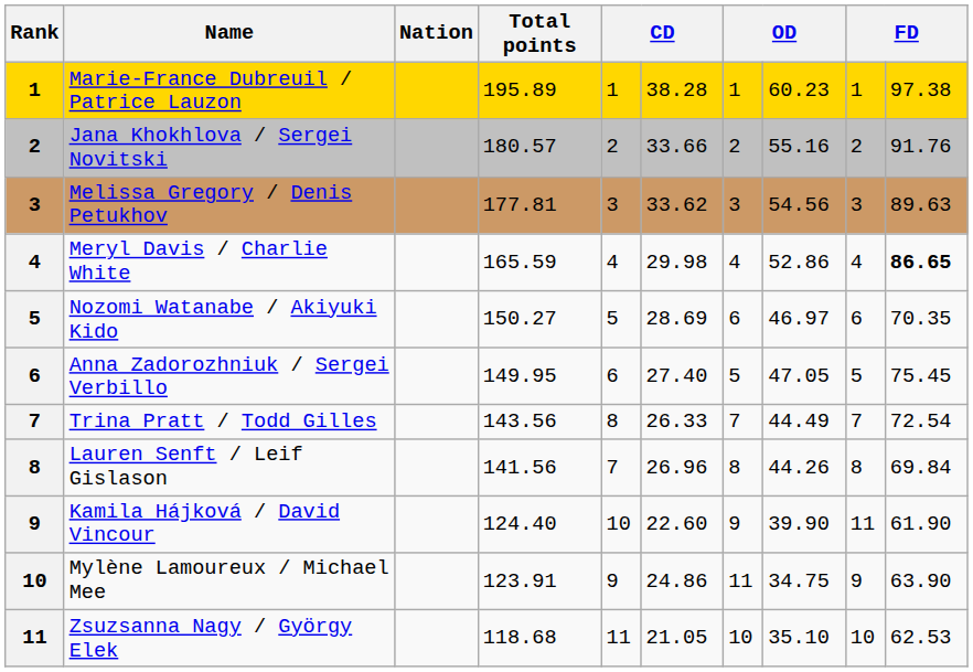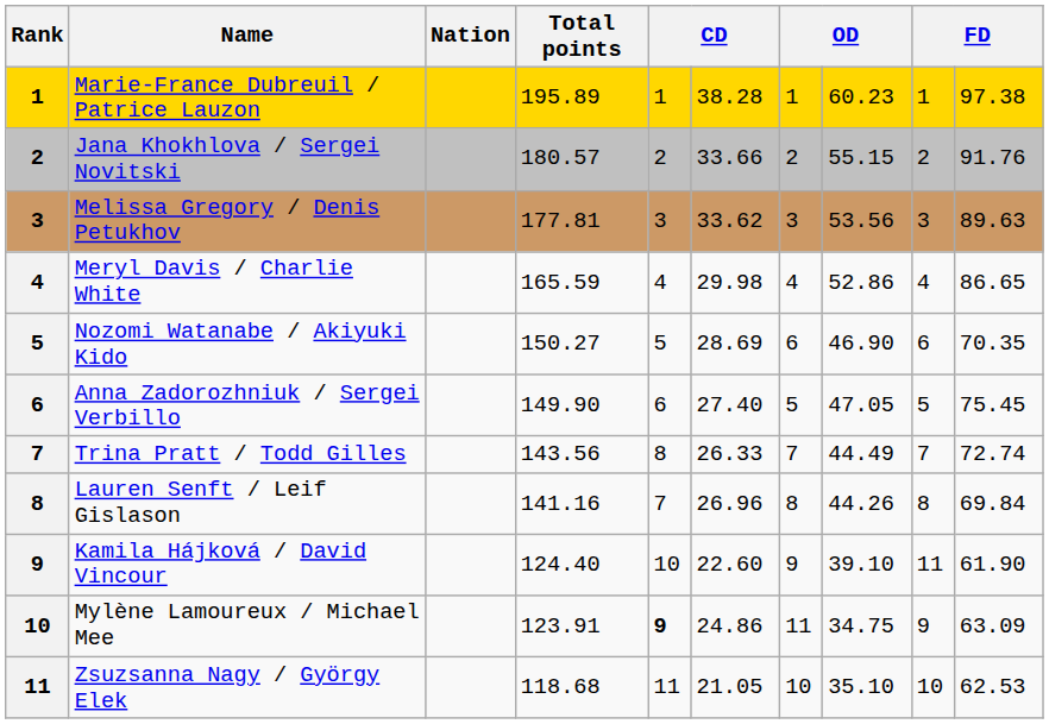 <table class="wikitable">
 <tr>
 <th>Rank</th>
 <th>Name</th>
 <th>Nation</th>
 <th>Total points</th>
 <th colspan="2" width="80px"><a href='#'>CD</a></th>
 <th colspan="2" width="80px"><a href='#'>OD</a></th>
 <th colspan="2" width="80px"><a href='#'>FD</a></th>
 </tr>
 <tr bgcolor="gold">
 <td align="center"><strong>1</strong></td>
 <td><a href='#'>Marie-France Dubreuil</a> / <a href='#'>Patrice Lauzon</a></td>
 <td></td>
 <td>195.89</td>
 <td>1</td>
 <td>38.28</td>
 <td>1</td>
 <td>60.23</td>
 <td>1</td>
 <td>97.38</td>
 </tr>
 <tr bgcolor="silver">
 <td align="center"><strong>2</strong></td>
 <td><a href='#'>Jana Khokhlova</a> / <a href='#'>Sergei Novitski</a></td>
 <td></td>
 <td>180.57</td>
 <td>2</td>
 <td>33.66</td>
 <td>2</td>
-<td>55.16</td>
+<td>55.15</td>
 <td>2</td>
 <td>91.76</td>
 </tr>
 <tr bgcolor="cc9966">
 <td align="center"><strong>3</strong></td>
 <td><a href='#'>Melissa Gregory</a> / <a href='#'>Denis Petukhov</a></td>
 <td></td>
 <td>177.81</td>
 <td>3</td>
 <td>33.62</td>
 <td>3</td>
-<td>54.56</td>
+<td>53.56</td>
 <td>3</td>
 <td>89.63</td>
 </tr>
 <tr>
 <th>4</th>
 <td><a href='#'>Meryl Davis</a> / <a href='#'>Charlie White</a></td>
 <td></td>
 <td>165.59</td>
 <td>4</td>
 <td>29.98</td>
 <td>4</td>
 <td>52.86</td>
 <td>4</td>
-<td><strong>86.65</strong></td>
+<td>86.65</td>
 </tr>
 <tr>
 <th>5</th>
 <td><a href='#'>Nozomi Watanabe</a> / <a href='#'>Akiyuki Kido</a></td>
 <td></td>
 <td>150.27</td>
 <td>5</td>
 <td>28.69</td>
 <td>6</td>
-<td>46.97</td>
+<td>46.90</td>
 <td>6</td>
 <td>70.35</td>
 </tr>
 <tr>
 <th>6</th>
 <td><a href='#'>Anna Zadorozhniuk</a> / <a href='#'>Sergei Verbillo</a></td>
 <td></td>
-<td>149.95</td>
+<td>149.90</td>
 <td>6</td>
 <td>27.40</td>
 <td>5</td>
 <td>47.05</td>
 <td>5</td>
 <td>75.45</td>
 </tr>
 <tr>
 <th>7</th>
 <td><a href='#'>Trina Pratt</a> / <a href='#'>Todd Gilles</a></td>
 <td></td>
 <td>143.56</td>
 <td>8</td>
 <td>26.33</td>
 <td>7</td>
 <td>44.49</td>
 <td>7</td>
-<td>72.54</td>
+<td>72.74</td>
 </tr>
 <tr>
 <th>8</th>
 <td><a href='#'>Lauren Senft</a> / Leif Gislason</td>
 <td></td>
-<td>141.56</td>
+<td>141.16</td>
 <td>7</td>
 <td>26.96</td>
 <td>8</td>
 <td>44.26</td>
 <td>8</td>
 <td>69.84</td>
 </tr>
 <tr>
 <th>9</th>
 <td><a href='#'>Kamila Hájková</a> / <a href='#'>David Vincour</a></td>
 <td></td>
 <td>124.40</td>
 <td>10</td>
 <td>22.60</td>
 <td>9</td>
-<td>39.90</td>
+<td>39.10</td>
 <td>11</td>
 <td>61.90</td>
 </tr>
 <tr>
 <th>10</th>
 <td>Mylène Lamoureux / Michael Mee</td>
 <td></td>
 <td>123.91</td>
-<td>9</td>
+<td><strong>9</strong></td>
 <td>24.86</td>
 <td>11</td>
 <td>34.75</td>
 <td>9</td>
-<td>63.90</td>
+<td>63.09</td>
 </tr>
 <tr>
 <th>11</th>
 <td><a href='#'>Zsuzsanna Nagy</a> / <a href='#'>György Elek</a></td>
 <td></td>
 <td>118.68</td>
 <td>11</td>
 <td>21.05</td>
 <td>10</td>
 <td>35.10</td>
 <td>10</td>
 <td>62.53</td>
 </tr>
 </table>
